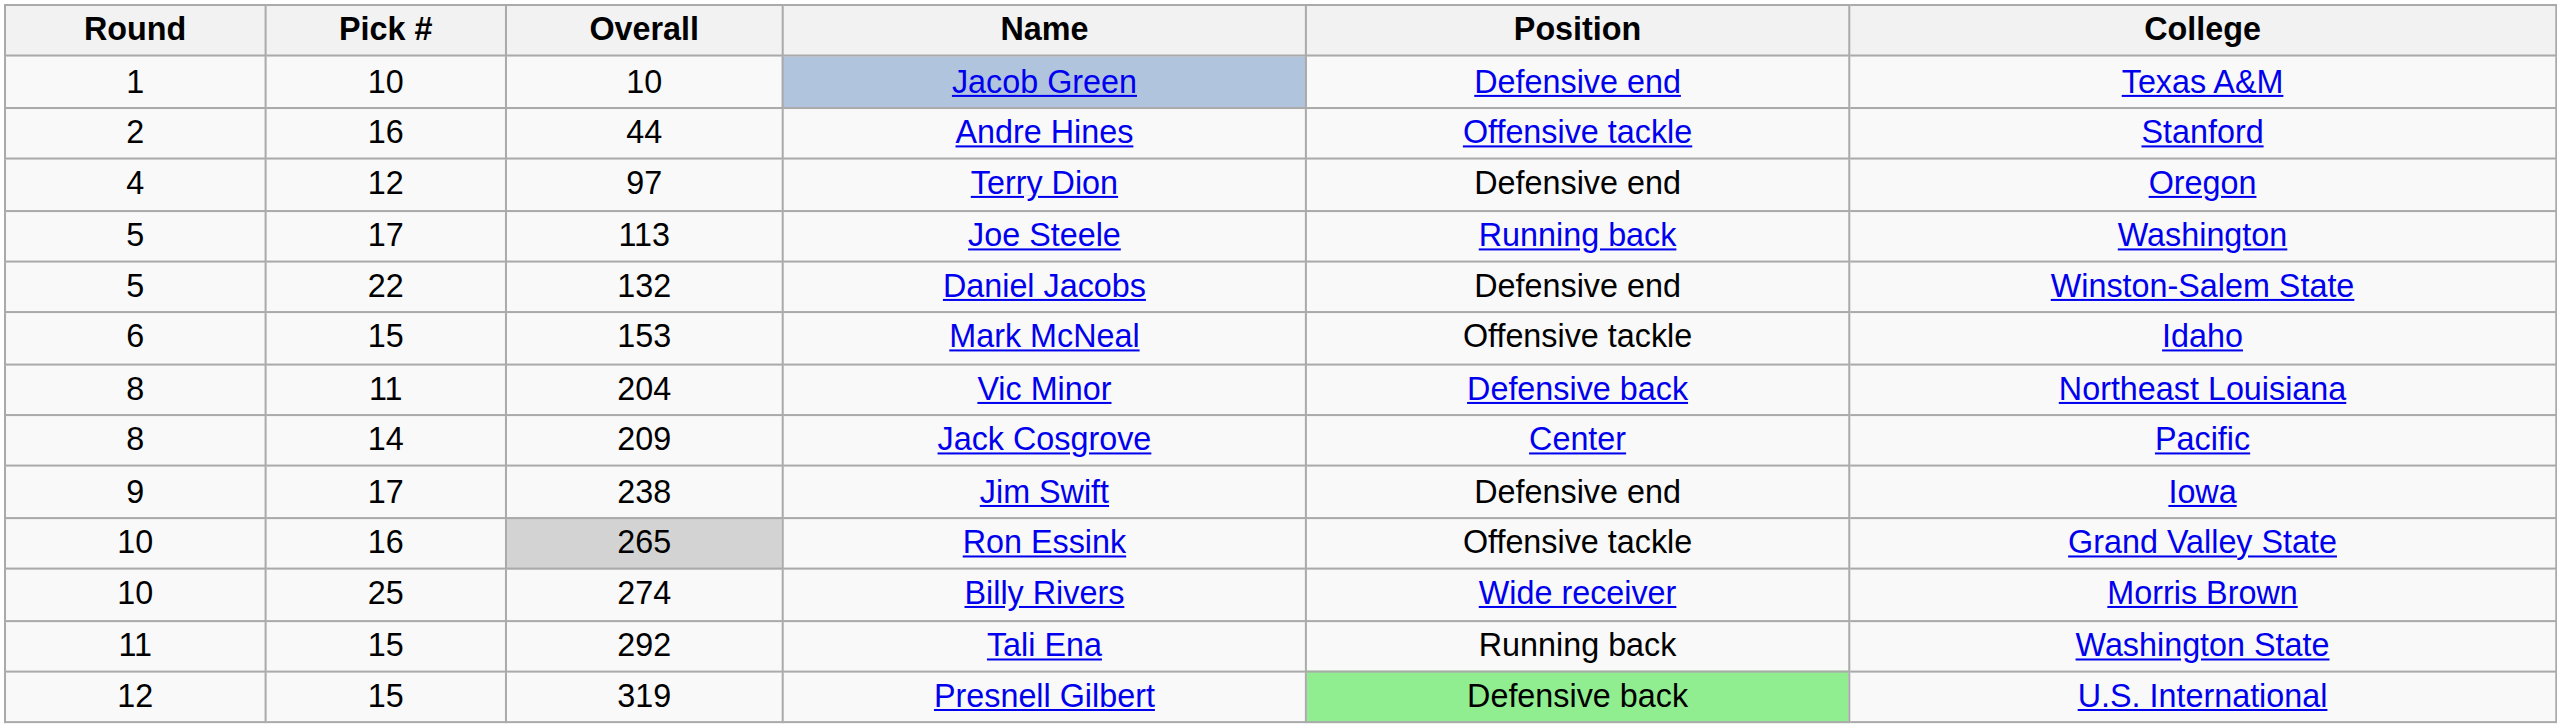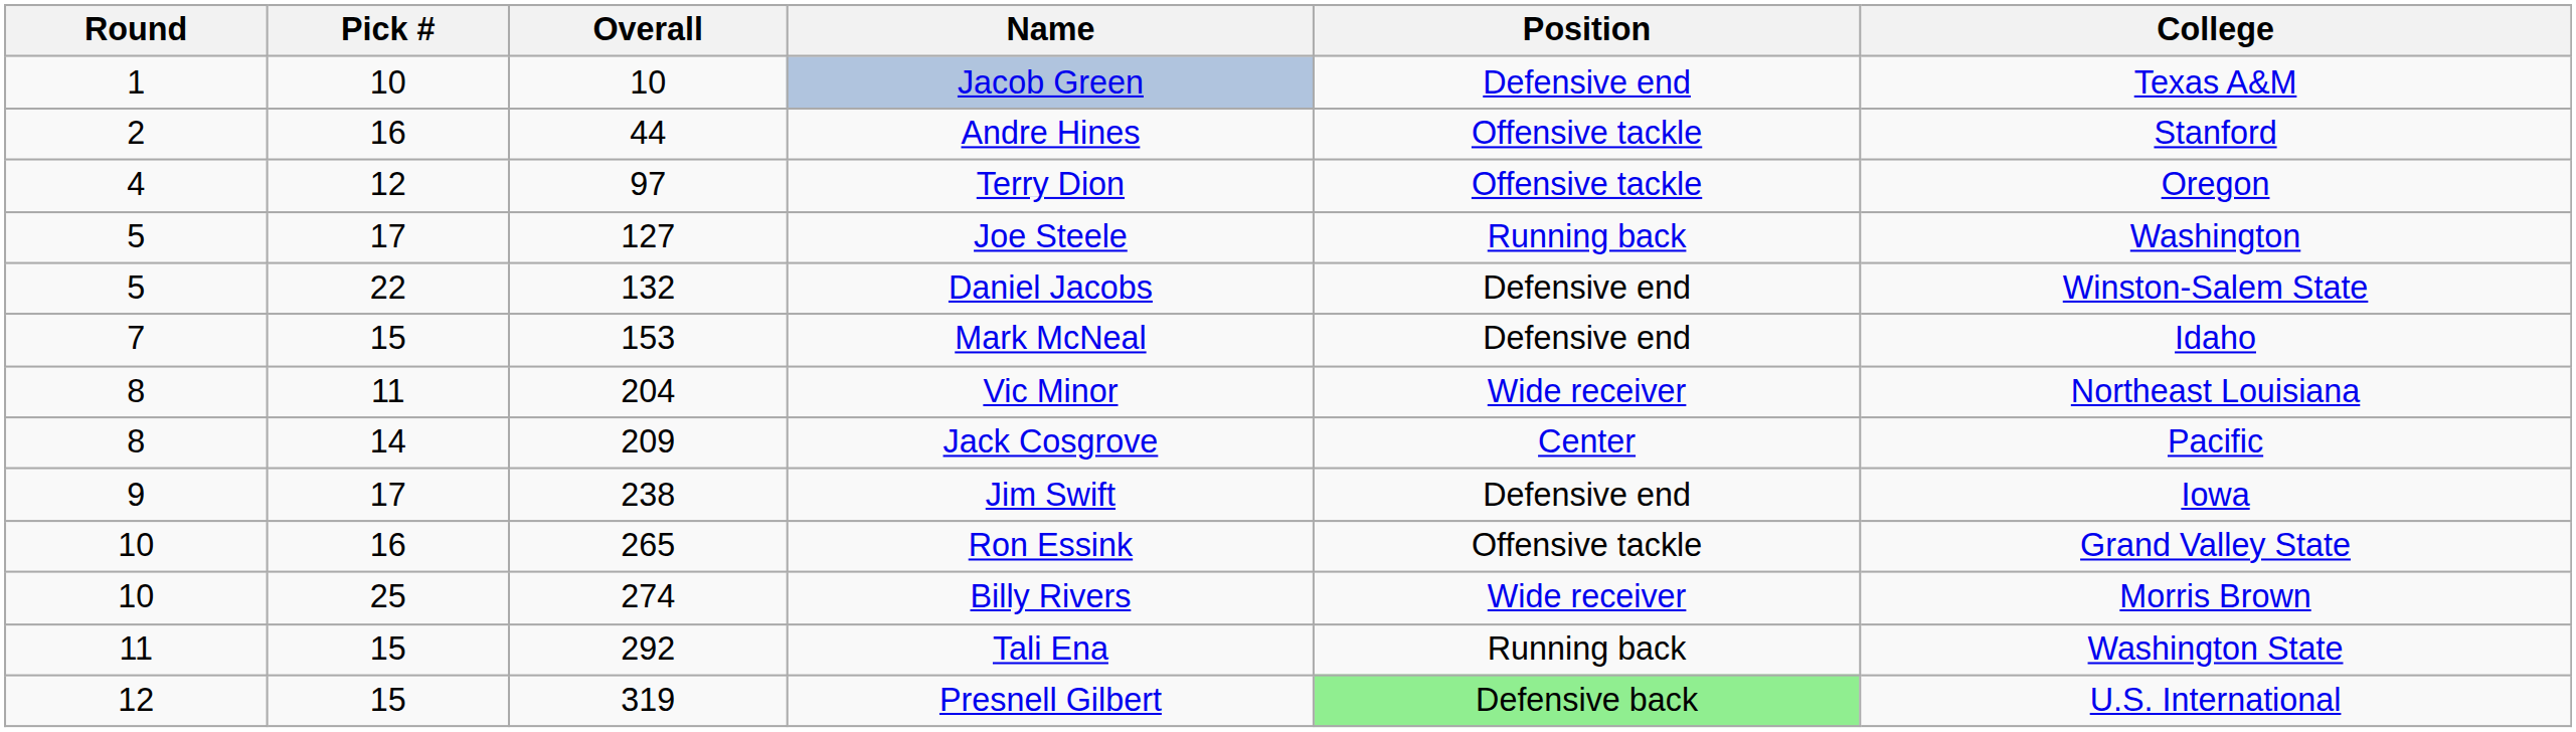 <table class="wikitable sortable sortable" style="width: 100%; text-align:center">
 <tr>
 <th>Round</th>
 <th>Pick #</th>
 <th>Overall</th>
 <th>Name</th>
 <th>Position</th>
 <th>College</th>
 </tr>
 <tr>
 <td>1</td>
 <td>10</td>
 <td>10</td>
 <td bgcolor=lightsteelblue><a href='#'>Jacob Green</a></td>
 <td><a href='#'>Defensive end</a></td>
 <td><a href='#'>Texas A&M</a></td>
 </tr>
 <tr>
 <td>2</td>
 <td>16</td>
 <td>44</td>
 <td><a href='#'>Andre Hines</a></td>
 <td><a href='#'>Offensive tackle</a></td>
 <td><a href='#'>Stanford</a></td>
 </tr>
 <tr>
 <td>4</td>
 <td>12</td>
 <td>97</td>
 <td><a href='#'>Terry Dion</a></td>
-<td>Defensive end</td>
+<td><a href='#'>Offensive tackle</a></td>
 <td><a href='#'>Oregon</a></td>
 </tr>
 <tr>
 <td>5</td>
 <td>17</td>
-<td>113</td>
+<td>127</td>
 <td><a href='#'>Joe Steele</a></td>
 <td><a href='#'>Running back</a></td>
 <td><a href='#'>Washington</a></td>
 </tr>
 <tr>
 <td>5</td>
 <td>22</td>
 <td>132</td>
 <td><a href='#'>Daniel Jacobs</a></td>
 <td>Defensive end</td>
 <td><a href='#'>Winston-Salem State</a></td>
 </tr>
 <tr>
-<td>6</td>
+<td>7</td>
 <td>15</td>
 <td>153</td>
 <td><a href='#'>Mark McNeal</a></td>
-<td>Offensive tackle</td>
+<td>Defensive end</td>
 <td><a href='#'>Idaho</a></td>
 </tr>
 <tr>
 <td>8</td>
 <td>11</td>
 <td>204</td>
 <td><a href='#'>Vic Minor</a></td>
-<td><a href='#'>Defensive back</a></td>
+<td><a href='#'>Wide receiver</a></td>
 <td><a href='#'>Northeast Louisiana</a></td>
 </tr>
 <tr>
 <td>8</td>
 <td>14</td>
 <td>209</td>
 <td><a href='#'>Jack Cosgrove</a></td>
 <td><a href='#'>Center</a></td>
 <td><a href='#'>Pacific</a></td>
 </tr>
 <tr>
 <td>9</td>
 <td>17</td>
 <td>238</td>
 <td><a href='#'>Jim Swift</a></td>
 <td>Defensive end</td>
 <td><a href='#'>Iowa</a></td>
 </tr>
 <tr>
 <td>10</td>
 <td>16</td>
-<td style="background: lightgrey;">265</td>
+<td>265</td>
 <td><a href='#'>Ron Essink</a></td>
 <td>Offensive tackle</td>
 <td><a href='#'>Grand Valley State</a></td>
 </tr>
 <tr>
 <td>10</td>
 <td>25</td>
 <td>274</td>
 <td><a href='#'>Billy Rivers</a></td>
 <td><a href='#'>Wide receiver</a></td>
 <td><a href='#'>Morris Brown</a></td>
 </tr>
 <tr>
 <td>11</td>
 <td>15</td>
 <td>292</td>
 <td><a href='#'>Tali Ena</a></td>
 <td>Running back</td>
 <td><a href='#'>Washington State</a></td>
 </tr>
 <tr>
 <td>12</td>
 <td>15</td>
 <td>319</td>
 <td><a href='#'>Presnell Gilbert</a></td>
 <td style="background: lightgreen;">Defensive back</td>
 <td><a href='#'>U.S. International</a></td>
 </tr>
 </table>
